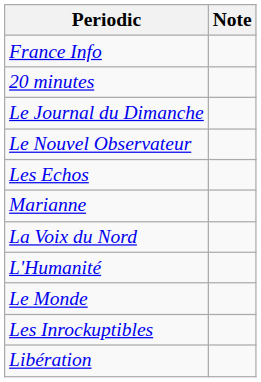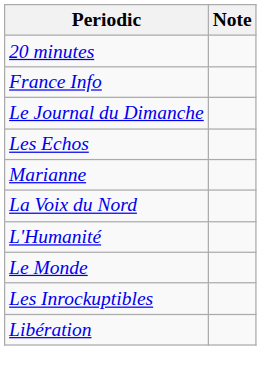 <table class="wikitable floatright">
 <tr>
 <th>Periodic</th>
 <th>Note</th>
 </tr>
 <tr>
+<td><em><a href='#'>20 minutes</a></em></td>
+<td></td>
+</tr>
+<tr>
 <td><em><a href='#'>France Info</a></em></td>
 <td></td>
 </tr>
 <tr>
-<td><em><a href='#'>20 minutes</a></em></td>
-<td></td>
-</tr>
-<tr>
 <td><em><a href='#'>Le Journal du Dimanche</a></em></td>
-<td></td>
-</tr>
-<tr>
-<td><em><a href='#'>Le Nouvel Observateur</a></em></td>
 <td></td>
 </tr>
 <tr>
 <td><em><a href='#'>Les Echos</a></em></td>
 <td></td>
 </tr>
 <tr>
 <td><em><a href='#'>Marianne</a></em></td>
 <td></td>
 </tr>
 <tr>
 <td><em><a href='#'>La Voix du Nord</a></em></td>
 <td></td>
 </tr>
 <tr>
 <td><em><a href='#'>L'Humanité</a></em></td>
 <td></td>
 </tr>
 <tr>
 <td><em><a href='#'>Le Monde</a></em></td>
 <td></td>
 </tr>
 <tr>
 <td><em><a href='#'>Les Inrockuptibles</a></em></td>
 <td></td>
 </tr>
 <tr>
 <td><em><a href='#'>Libération</a></em></td>
 <td></td>
 </tr>
 </table>
